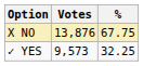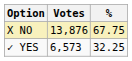 <table class="wikitable">
 <tr>
 <th>Option</th>
 <th>Votes</th>
 <th>%</th>
 </tr>
 <tr>
 <td style=background:#f8f1bd>X NO</td>
 <td style=background:#f8f1bd>13,876</td>
 <td style=background:#f8f1bd>67.75</td>
 </tr>
 <tr>
 <td>✓ YES</td>
-<td>9,573</td>
+<td>6,573</td>
 <td>32.25</td>
 </tr>
 </table>
